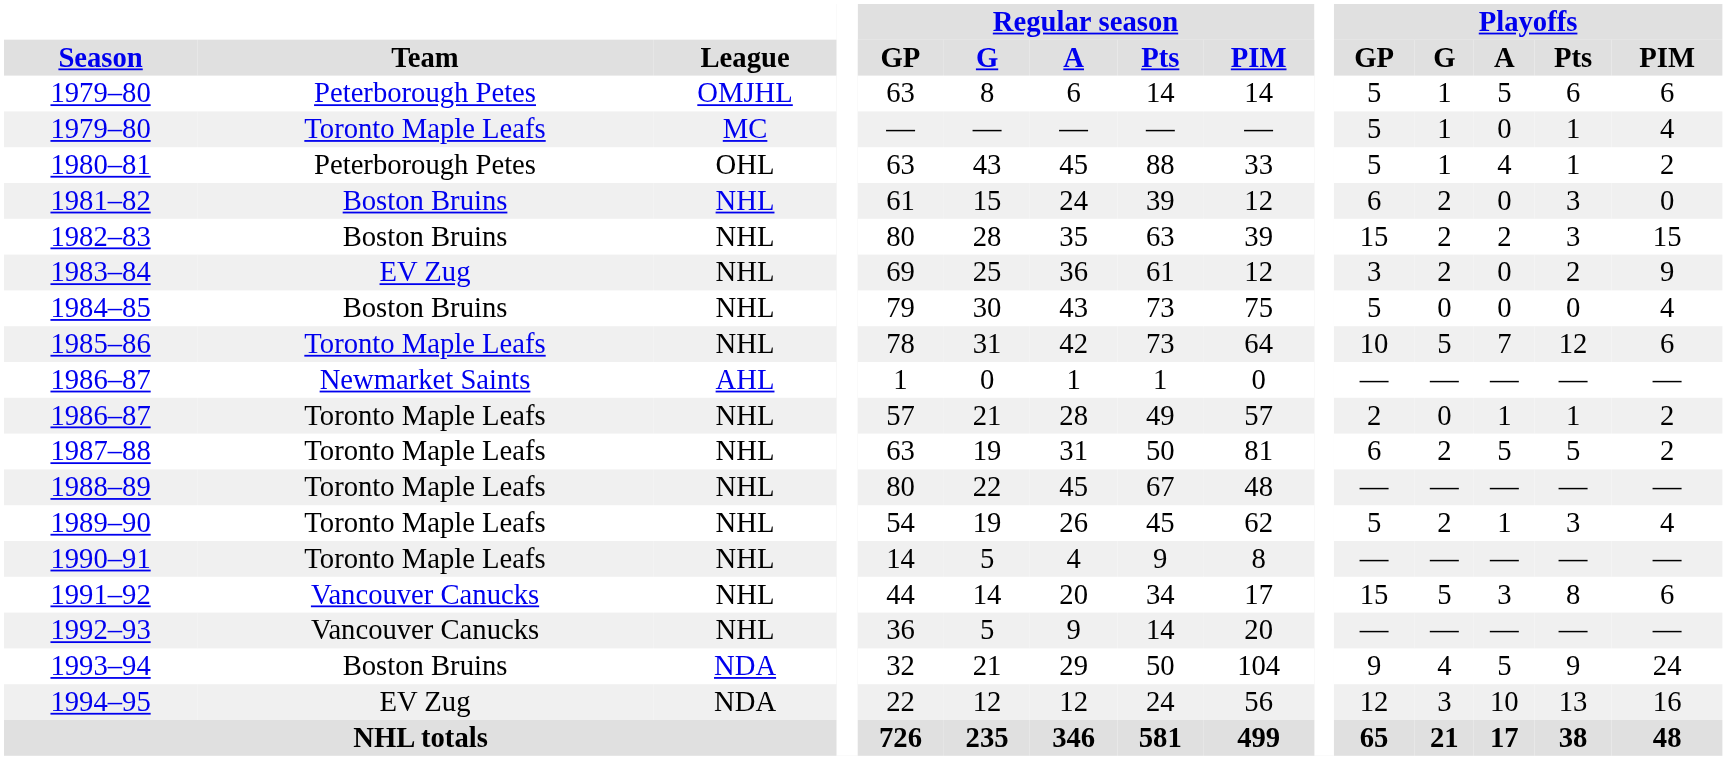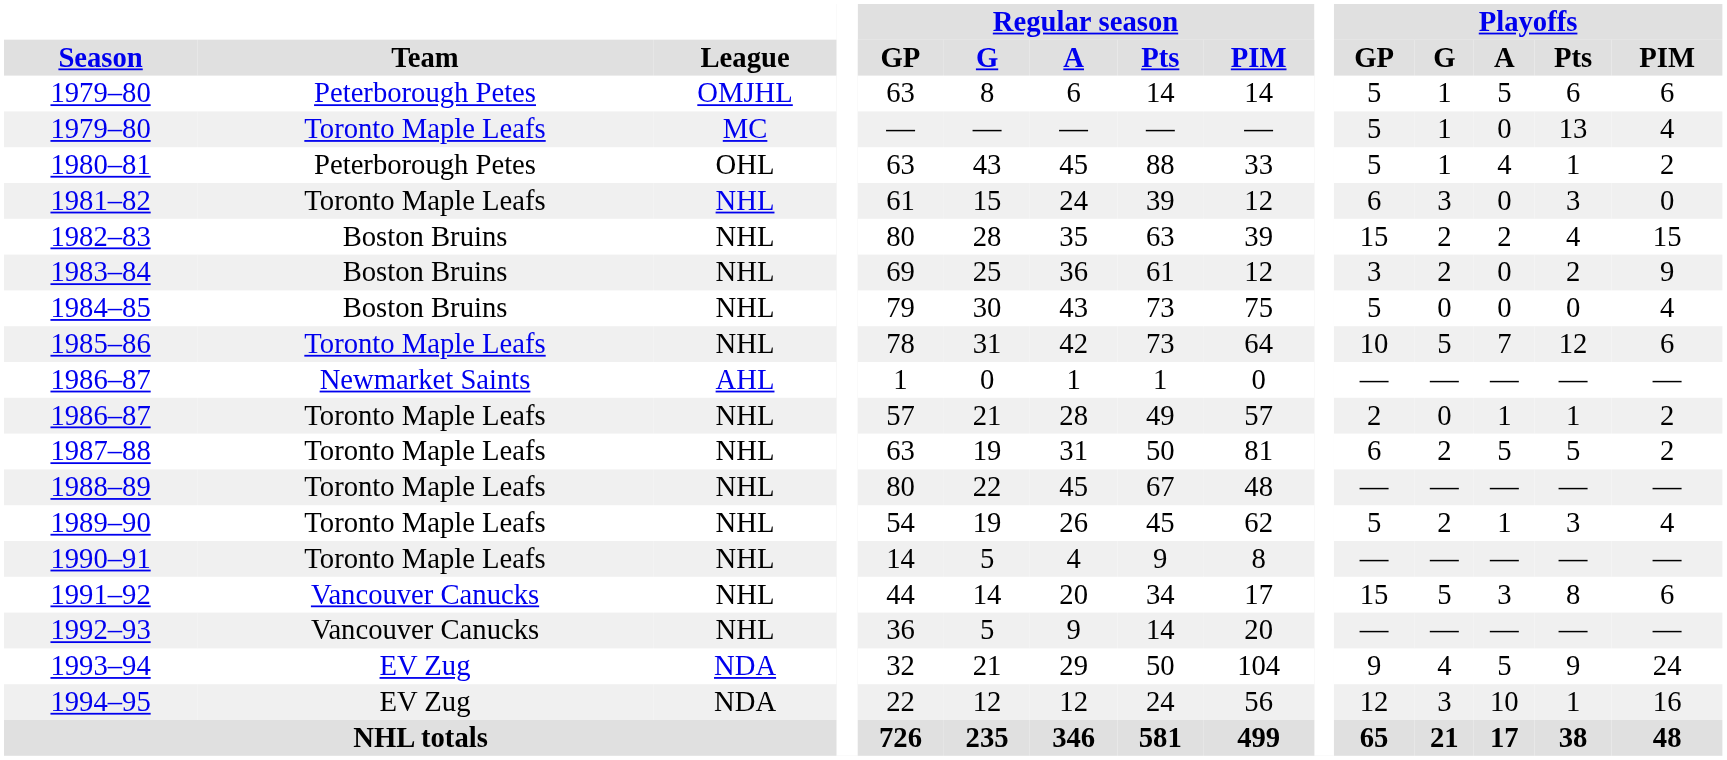 <table border="0" cellpadding="1" cellspacing="0" style="text-align:center; width:60em;">
 <tr style="background:#e0e0e0;">
 <th colspan="3" style="background:#fff;"> </th>
 <th rowspan="99" style="background:#fff;"> </th>
 <th colspan="5"><a href='#'>Regular season</a></th>
 <th rowspan="99" style="background:#fff;"> </th>
 <th colspan="5"><a href='#'>Playoffs</a></th>
 </tr>
 <tr style="background:#e0e0e0;">
 <th><a href='#'>Season</a></th>
 <th>Team</th>
 <th>League</th>
 <th>GP</th>
 <th><a href='#'>G</a></th>
 <th><a href='#'>A</a></th>
 <th><a href='#'>Pts</a></th>
 <th><a href='#'>PIM</a></th>
 <th>GP</th>
 <th>G</th>
 <th>A</th>
 <th>Pts</th>
 <th>PIM</th>
 </tr>
 <tr>
 <td><a href='#'>1979–80</a></td>
 <td><a href='#'>Peterborough Petes</a></td>
 <td><a href='#'>OMJHL</a></td>
 <td>63</td>
 <td>8</td>
 <td>6</td>
 <td>14</td>
 <td>14</td>
 <td>5</td>
 <td>1</td>
 <td>5</td>
 <td>6</td>
 <td>6</td>
 </tr>
 <tr style="background:#f0f0f0;">
 <td><a href='#'>1979–80</a></td>
 <td><a href='#'>Toronto Maple Leafs</a></td>
 <td><a href='#'>MC</a></td>
 <td>—</td>
 <td>—</td>
 <td>—</td>
 <td>—</td>
 <td>—</td>
 <td>5</td>
 <td>1</td>
 <td>0</td>
-<td>1</td>
+<td>13</td>
 <td>4</td>
 </tr>
 <tr>
 <td><a href='#'>1980–81</a></td>
 <td>Peterborough Petes</td>
 <td>OHL</td>
 <td>63</td>
 <td>43</td>
 <td>45</td>
 <td>88</td>
 <td>33</td>
 <td>5</td>
 <td>1</td>
 <td>4</td>
 <td>1</td>
 <td>2</td>
 </tr>
 <tr style="background:#f0f0f0;">
 <td><a href='#'>1981–82</a></td>
-<td><a href='#'>Boston Bruins</a></td>
+<td>Toronto Maple Leafs</td>
 <td><a href='#'>NHL</a></td>
 <td>61</td>
 <td>15</td>
 <td>24</td>
 <td>39</td>
 <td>12</td>
 <td>6</td>
-<td>2</td>
+<td>3</td>
 <td>0</td>
 <td>3</td>
 <td>0</td>
 </tr>
 <tr>
 <td><a href='#'>1982–83</a></td>
 <td>Boston Bruins</td>
 <td>NHL</td>
 <td>80</td>
 <td>28</td>
 <td>35</td>
 <td>63</td>
 <td>39</td>
 <td>15</td>
 <td>2</td>
 <td>2</td>
-<td>3</td>
+<td>4</td>
 <td>15</td>
 </tr>
 <tr style="background:#f0f0f0;">
 <td><a href='#'>1983–84</a></td>
-<td><a href='#'>EV Zug</a></td>
+<td>Boston Bruins</td>
 <td>NHL</td>
 <td>69</td>
 <td>25</td>
 <td>36</td>
 <td>61</td>
 <td>12</td>
 <td>3</td>
 <td>2</td>
 <td>0</td>
 <td>2</td>
 <td>9</td>
 </tr>
 <tr>
 <td><a href='#'>1984–85</a></td>
 <td>Boston Bruins</td>
 <td>NHL</td>
 <td>79</td>
 <td>30</td>
 <td>43</td>
 <td>73</td>
 <td>75</td>
 <td>5</td>
 <td>0</td>
 <td>0</td>
 <td>0</td>
 <td>4</td>
 </tr>
 <tr style="background:#f0f0f0;">
 <td><a href='#'>1985–86</a></td>
 <td><a href='#'>Toronto Maple Leafs</a></td>
 <td>NHL</td>
 <td>78</td>
 <td>31</td>
 <td>42</td>
 <td>73</td>
 <td>64</td>
 <td>10</td>
 <td>5</td>
 <td>7</td>
 <td>12</td>
 <td>6</td>
 </tr>
 <tr>
 <td><a href='#'>1986–87</a></td>
 <td><a href='#'>Newmarket Saints</a></td>
 <td><a href='#'>AHL</a></td>
 <td>1</td>
 <td>0</td>
 <td>1</td>
 <td>1</td>
 <td>0</td>
 <td>—</td>
 <td>—</td>
 <td>—</td>
 <td>—</td>
 <td>—</td>
 </tr>
 <tr style="background:#f0f0f0;">
 <td><a href='#'>1986–87</a></td>
 <td>Toronto Maple Leafs</td>
 <td>NHL</td>
 <td>57</td>
 <td>21</td>
 <td>28</td>
 <td>49</td>
 <td>57</td>
 <td>2</td>
 <td>0</td>
 <td>1</td>
 <td>1</td>
 <td>2</td>
 </tr>
 <tr>
 <td><a href='#'>1987–88</a></td>
 <td>Toronto Maple Leafs</td>
 <td>NHL</td>
 <td>63</td>
 <td>19</td>
 <td>31</td>
 <td>50</td>
 <td>81</td>
 <td>6</td>
 <td>2</td>
 <td>5</td>
 <td>5</td>
 <td>2</td>
 </tr>
 <tr style="background:#f0f0f0;">
 <td><a href='#'>1988–89</a></td>
 <td>Toronto Maple Leafs</td>
 <td>NHL</td>
 <td>80</td>
 <td>22</td>
 <td>45</td>
 <td>67</td>
 <td>48</td>
 <td>—</td>
 <td>—</td>
 <td>—</td>
 <td>—</td>
 <td>—</td>
 </tr>
 <tr>
 <td><a href='#'>1989–90</a></td>
 <td>Toronto Maple Leafs</td>
 <td>NHL</td>
 <td>54</td>
 <td>19</td>
 <td>26</td>
 <td>45</td>
 <td>62</td>
 <td>5</td>
 <td>2</td>
 <td>1</td>
 <td>3</td>
 <td>4</td>
 </tr>
 <tr style="background:#f0f0f0;">
 <td><a href='#'>1990–91</a></td>
 <td>Toronto Maple Leafs</td>
 <td>NHL</td>
 <td>14</td>
 <td>5</td>
 <td>4</td>
 <td>9</td>
 <td>8</td>
 <td>—</td>
 <td>—</td>
 <td>—</td>
 <td>—</td>
 <td>—</td>
 </tr>
 <tr>
 <td><a href='#'>1991–92</a></td>
 <td><a href='#'>Vancouver Canucks</a></td>
 <td>NHL</td>
 <td>44</td>
 <td>14</td>
 <td>20</td>
 <td>34</td>
 <td>17</td>
 <td>15</td>
 <td>5</td>
 <td>3</td>
 <td>8</td>
 <td>6</td>
 </tr>
 <tr style="background:#f0f0f0;">
 <td><a href='#'>1992–93</a></td>
 <td>Vancouver Canucks</td>
 <td>NHL</td>
 <td>36</td>
 <td>5</td>
 <td>9</td>
 <td>14</td>
 <td>20</td>
 <td>—</td>
 <td>—</td>
 <td>—</td>
 <td>—</td>
 <td>—</td>
 </tr>
 <tr>
 <td><a href='#'>1993–94</a></td>
-<td>Boston Bruins</td>
+<td><a href='#'>EV Zug</a></td>
 <td><a href='#'>NDA</a></td>
 <td>32</td>
 <td>21</td>
 <td>29</td>
 <td>50</td>
 <td>104</td>
 <td>9</td>
 <td>4</td>
 <td>5</td>
 <td>9</td>
 <td>24</td>
 </tr>
 <tr style="background:#f0f0f0;">
 <td><a href='#'>1994–95</a></td>
 <td>EV Zug</td>
 <td>NDA</td>
 <td>22</td>
 <td>12</td>
 <td>12</td>
 <td>24</td>
 <td>56</td>
 <td>12</td>
 <td>3</td>
 <td>10</td>
-<td>13</td>
+<td>1</td>
 <td>16</td>
 </tr>
 <tr style="background:#e0e0e0;">
 <th colspan="3">NHL totals</th>
 <th>726</th>
 <th>235</th>
 <th>346</th>
 <th>581</th>
 <th>499</th>
 <th>65</th>
 <th>21</th>
 <th>17</th>
 <th>38</th>
 <th>48</th>
 </tr>
 </table>
